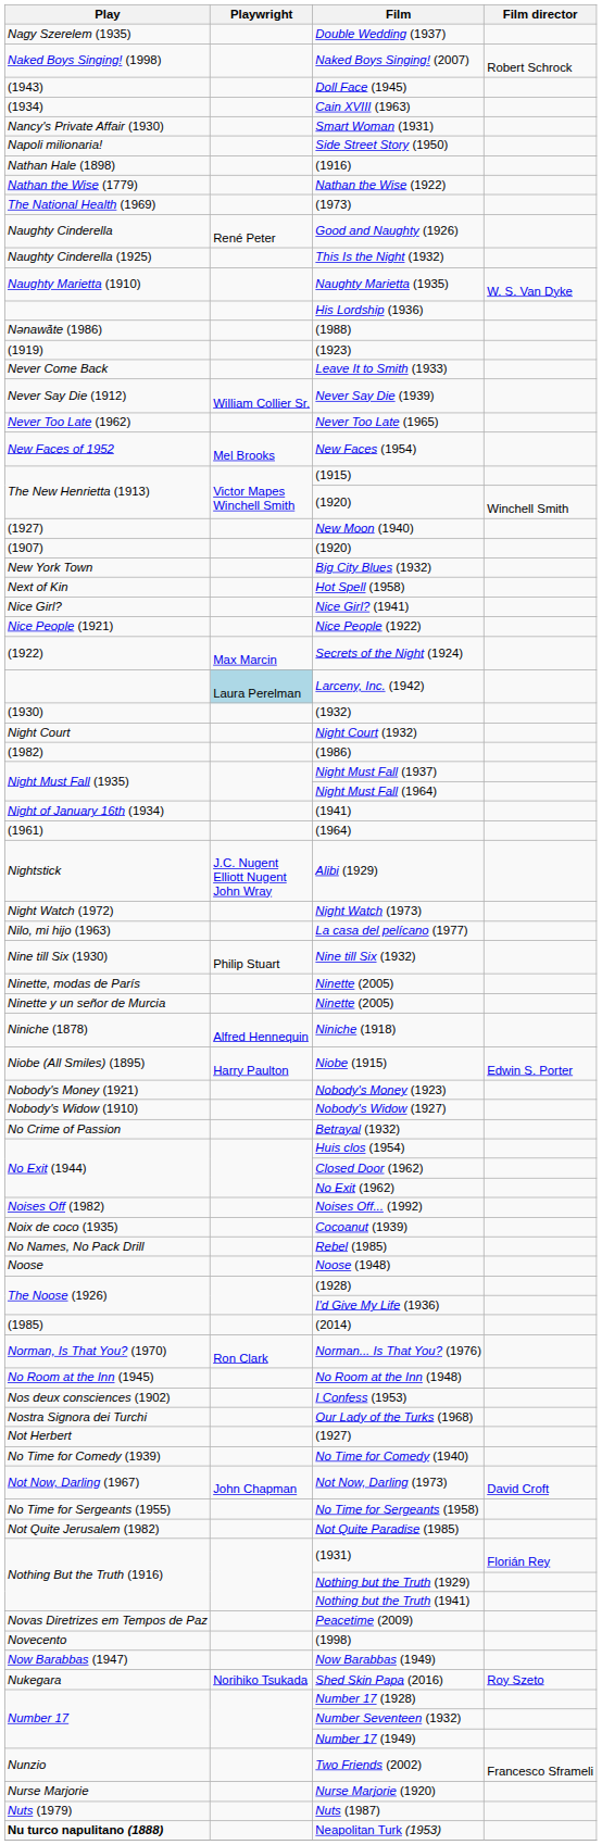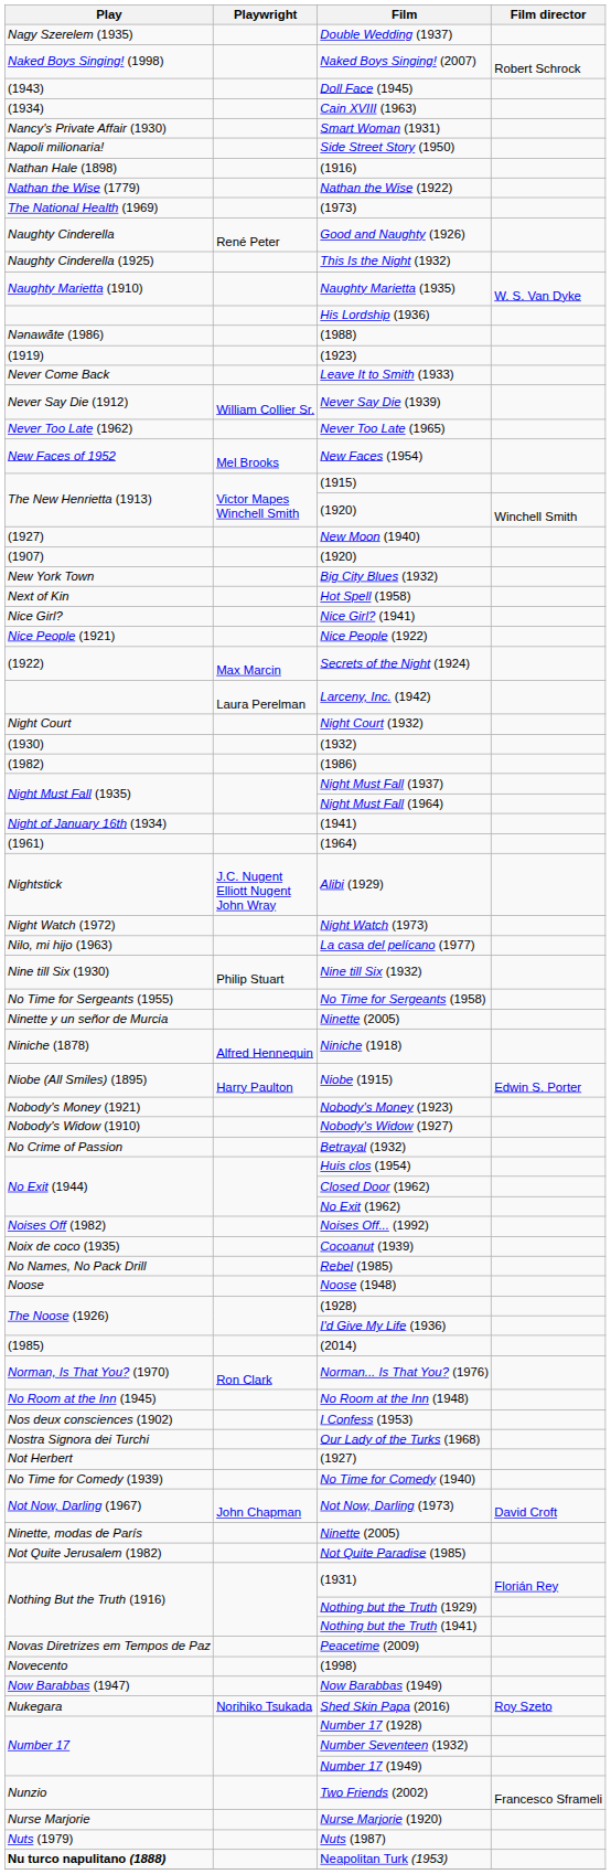 <table class="wikitable plainrowheaders sortable">
 <tr>
 <th width=>Play</th>
 <th width=>Playwright</th>
 <th width=>Film</th>
 <th width=>Film director</th>
 </tr>
 <tr>
 <td><em>Nagy Szerelem</em> (1935)</td>
 <td></td>
 <td><em><a href='#'>Double Wedding</a></em> (1937)</td>
 <td></td>
 </tr>
 <tr>
 <td><em><a href='#'>Naked Boys Singing!</a></em> (1998)</td>
 <td><br></td>
 <td><em><a href='#'>Naked Boys Singing!</a></em> (2007)</td>
 <td><br>Robert Schrock</td>
 </tr>
 <tr>
 <td> (1943)</td>
 <td></td>
 <td><em><a href='#'>Doll Face</a></em> (1945)</td>
 <td></td>
 </tr>
 <tr>
 <td> (1934)</td>
 <td></td>
 <td><em><a href='#'>Cain XVIII</a></em> (1963)</td>
 <td></td>
 </tr>
 <tr>
 <td><em>Nancy's Private Affair</em> (1930)</td>
 <td></td>
 <td><em><a href='#'>Smart Woman</a></em> (1931)</td>
 <td></td>
 </tr>
 <tr>
 <td><em>Napoli milionaria!</em></td>
 <td></td>
 <td><em><a href='#'>Side Street Story</a></em> (1950)</td>
 <td></td>
 </tr>
 <tr>
 <td><em>Nathan Hale</em> (1898)</td>
 <td></td>
 <td> (1916)</td>
 <td></td>
 </tr>
 <tr>
 <td><em><a href='#'>Nathan the Wise</a></em> (1779)</td>
 <td></td>
 <td><em><a href='#'>Nathan the Wise</a></em> (1922)</td>
 <td></td>
 </tr>
 <tr>
 <td><em><a href='#'>The National Health</a></em> (1969)</td>
 <td></td>
 <td> (1973)</td>
 <td></td>
 </tr>
 <tr>
 <td><em>Naughty Cinderella</em></td>
 <td><br>René Peter</td>
 <td><em><a href='#'>Good and Naughty</a></em> (1926)</td>
 <td></td>
 </tr>
 <tr>
 <td><em>Naughty Cinderella</em> (1925)</td>
 <td></td>
 <td><em><a href='#'>This Is the Night</a></em> (1932)</td>
 <td></td>
 </tr>
 <tr>
 <td><em><a href='#'>Naughty Marietta</a></em> (1910)</td>
 <td></td>
 <td><em><a href='#'>Naughty Marietta</a></em> (1935)</td>
 <td><br><a href='#'>W. S. Van Dyke</a></td>
 </tr>
 <tr>
 <td></td>
 <td></td>
 <td><em><a href='#'>His Lordship</a></em> (1936)</td>
 <td></td>
 </tr>
 <tr>
 <td><em>Nənawā́te</em> (1986)</td>
 <td></td>
 <td> (1988)</td>
 <td></td>
 </tr>
 <tr>
 <td> (1919)</td>
 <td></td>
 <td> (1923)</td>
 <td></td>
 </tr>
 <tr>
 <td><em>Never Come Back</em></td>
 <td></td>
 <td><em><a href='#'>Leave It to Smith</a></em> (1933)</td>
 <td></td>
 </tr>
 <tr>
 <td><em>Never Say Die</em> (1912)</td>
 <td><br><a href='#'>William Collier Sr.</a></td>
 <td><em><a href='#'>Never Say Die</a></em> (1939)</td>
 <td></td>
 </tr>
 <tr>
 <td><em><a href='#'>Never Too Late</a></em> (1962)</td>
 <td></td>
 <td><em><a href='#'>Never Too Late</a></em> (1965)</td>
 <td></td>
 </tr>
 <tr>
 <td><em><a href='#'>New Faces of 1952</a></em></td>
 <td><br><a href='#'>Mel Brooks</a></td>
 <td><em><a href='#'>New Faces</a></em> (1954)</td>
 <td></td>
 </tr>
 <tr>
 <td rowspan=2><em>The New Henrietta</em> (1913)</td>
 <td rowspan=2><br><a href='#'>Victor Mapes</a><br><a href='#'>Winchell Smith</a></td>
 <td> (1915)</td>
 <td></td>
 </tr>
 <tr>
 <td> (1920)</td>
 <td><br>Winchell Smith</td>
 </tr>
 <tr>
 <td> (1927)</td>
 <td></td>
 <td><em><a href='#'>New Moon</a></em> (1940)</td>
 <td></td>
 </tr>
 <tr>
 <td> (1907)</td>
 <td></td>
 <td> (1920)</td>
 <td></td>
 </tr>
 <tr>
 <td><em>New York Town</em></td>
 <td></td>
 <td><em><a href='#'>Big City Blues</a></em> (1932)</td>
 <td></td>
 </tr>
 <tr>
 <td><em>Next of Kin</em></td>
 <td></td>
 <td><em><a href='#'>Hot Spell</a></em> (1958)</td>
 <td></td>
 </tr>
 <tr>
 <td><em>Nice Girl?</em></td>
 <td></td>
 <td><em><a href='#'>Nice Girl?</a></em> (1941)</td>
 <td></td>
 </tr>
 <tr>
 <td><em><a href='#'>Nice People</a></em> (1921)</td>
 <td></td>
 <td><em><a href='#'>Nice People</a></em> (1922)</td>
 <td></td>
 </tr>
 <tr>
 <td> (1922)</td>
 <td><br> <a href='#'>Max Marcin</a></td>
 <td><em><a href='#'>Secrets of the Night</a></em> (1924)</td>
 <td></td>
 </tr>
 <tr>
 <td></td>
-<td style="background: lightblue;"><br>Laura Perelman</td>
+<td><br>Laura Perelman</td>
 <td><em><a href='#'>Larceny, Inc.</a></em> (1942)</td>
+<td></td>
+</tr>
+<tr>
+<td><em>Night Court</em></td>
+<td></td>
+<td><em><a href='#'>Night Court</a></em> (1932)</td>
 <td></td>
 </tr>
 <tr>
 <td> (1930)</td>
 <td></td>
 <td> (1932)</td>
-<td></td>
-</tr>
-<tr>
-<td><em>Night Court</em></td>
-<td></td>
-<td><em><a href='#'>Night Court</a></em> (1932)</td>
 <td></td>
 </tr>
 <tr>
 <td>  (1982)</td>
 <td></td>
 <td> (1986)</td>
 <td></td>
 </tr>
 <tr>
 <td rowspan=2><em><a href='#'>Night Must Fall</a></em> (1935)</td>
 <td rowspan=2></td>
 <td><em><a href='#'>Night Must Fall</a></em> (1937)</td>
 <td></td>
 </tr>
 <tr>
 <td><em><a href='#'>Night Must Fall</a></em> (1964)</td>
 <td></td>
 </tr>
 <tr>
 <td><em><a href='#'>Night of January 16th</a></em> (1934)</td>
 <td></td>
 <td> (1941)</td>
 <td></td>
 </tr>
 <tr>
 <td> (1961)</td>
 <td></td>
 <td> (1964)</td>
 <td></td>
 </tr>
 <tr>
 <td><em>Nightstick</em></td>
 <td> <br><a href='#'>J.C. Nugent</a><br><a href='#'>Elliott Nugent</a><br><a href='#'>John Wray</a></td>
 <td><em><a href='#'>Alibi</a></em> (1929)</td>
 <td></td>
 </tr>
 <tr>
 <td><em>Night Watch</em> (1972)</td>
 <td></td>
 <td><em><a href='#'>Night Watch</a></em> (1973)</td>
 <td></td>
 </tr>
 <tr>
 <td><em>Nilo, mi hijo</em> (1963)</td>
 <td></td>
 <td><em><a href='#'>La casa del pelícano</a></em> (1977)</td>
 <td></td>
 </tr>
 <tr>
 <td><em>Nine till Six</em> (1930)</td>
 <td><br> Philip Stuart</td>
 <td><em><a href='#'>Nine till Six</a></em> (1932)</td>
 <td></td>
 </tr>
 <tr>
-<td><em>Ninette, modas de París</em></td>
+<td><em>No Time for Sergeants</em> (1955)</td>
 <td></td>
-<td><em><a href='#'>Ninette</a></em> (2005)</td>
+<td><em><a href='#'>No Time for Sergeants</a></em> (1958)</td>
 <td></td>
 </tr>
 <tr>
 <td><em> Ninette y un señor de Murcia</em></td>
 <td></td>
 <td><em><a href='#'>Ninette</a></em> (2005)</td>
 <td></td>
 </tr>
 <tr>
 <td><em>Niniche</em> (1878)</td>
 <td><br><a href='#'>Alfred Hennequin</a></td>
 <td><em><a href='#'>Niniche</a></em> (1918)</td>
 <td></td>
 </tr>
 <tr>
 <td><em>Niobe (All Smiles)</em> (1895)</td>
 <td><br><a href='#'>Harry Paulton</a></td>
 <td><em><a href='#'>Niobe</a></em> (1915)</td>
 <td><br><a href='#'>Edwin S. Porter</a></td>
 </tr>
 <tr>
 <td><em>Nobody's Money</em> (1921)</td>
 <td></td>
 <td><em><a href='#'>Nobody's Money</a></em> (1923)</td>
 <td></td>
 </tr>
 <tr>
 <td><em>Nobody's Widow</em> (1910)</td>
 <td></td>
 <td><em><a href='#'>Nobody's Widow</a></em> (1927)</td>
 <td></td>
 </tr>
 <tr>
 <td><em>No Crime of Passion</em></td>
 <td></td>
 <td><em><a href='#'>Betrayal</a></em> (1932)</td>
 <td></td>
 </tr>
 <tr>
 <td rowspan=3><em><a href='#'>No Exit</a></em> (1944)</td>
 <td rowspan=3></td>
 <td><em><a href='#'>Huis clos</a></em> (1954)</td>
 <td></td>
 </tr>
 <tr>
 <td><em><a href='#'>Closed Door</a></em> (1962)</td>
 <td></td>
 </tr>
 <tr>
 <td><em><a href='#'>No Exit</a></em> (1962)</td>
 <td></td>
 </tr>
 <tr>
 <td><em><a href='#'>Noises Off</a></em> (1982)</td>
 <td></td>
 <td><em><a href='#'>Noises Off...</a></em> (1992)</td>
 <td></td>
 </tr>
 <tr>
 <td><em>Noix de coco</em> (1935)</td>
 <td></td>
 <td><em><a href='#'>Cocoanut</a></em> (1939)</td>
 <td></td>
 </tr>
 <tr>
 <td><em>No Names, No Pack Drill</em></td>
 <td></td>
 <td><em><a href='#'>Rebel</a></em> (1985)</td>
 <td></td>
 </tr>
 <tr>
 <td><em>Noose</em></td>
 <td></td>
 <td><em><a href='#'>Noose</a></em> (1948)</td>
 <td></td>
 </tr>
 <tr>
 <td rowspan=2><em><a href='#'>The Noose</a></em> (1926)</td>
 <td rowspan=2></td>
 <td> (1928)</td>
 <td></td>
 </tr>
 <tr>
 <td><em><a href='#'>I'd Give My Life</a></em> (1936)</td>
 <td></td>
 </tr>
 <tr>
 <td> (1985)</td>
 <td></td>
 <td> (2014)</td>
 <td></td>
 </tr>
 <tr>
 <td><em><a href='#'>Norman, Is That You?</a></em> (1970)</td>
 <td><br><a href='#'>Ron Clark</a></td>
 <td><em><a href='#'>Norman... Is That You?</a></em> (1976)</td>
 <td></td>
 </tr>
 <tr>
 <td><em><a href='#'>No Room at the Inn</a></em> (1945)</td>
 <td></td>
 <td><em><a href='#'>No Room at the Inn</a></em> (1948)</td>
 <td></td>
 </tr>
 <tr>
 <td><em>Nos deux consciences</em> (1902)</td>
 <td></td>
 <td><em><a href='#'>I Confess</a></em> (1953)</td>
 <td></td>
 </tr>
 <tr>
 <td><em>Nostra Signora dei Turchi</em></td>
 <td></td>
 <td><em><a href='#'>Our Lady of the Turks</a></em> (1968)</td>
 <td></td>
 </tr>
 <tr>
 <td><em>Not Herbert</em></td>
 <td></td>
 <td> (1927)</td>
 <td></td>
 </tr>
 <tr>
 <td><em>No Time for Comedy</em> (1939)</td>
 <td></td>
 <td><em><a href='#'>No Time for Comedy</a></em> (1940)</td>
 <td></td>
 </tr>
 <tr>
 <td><em><a href='#'>Not Now, Darling</a></em> (1967)</td>
 <td><br><a href='#'>John Chapman</a></td>
 <td><em><a href='#'>Not Now, Darling</a></em> (1973)</td>
 <td><br><a href='#'>David Croft</a></td>
 </tr>
 <tr>
-<td><em>No Time for Sergeants</em> (1955)</td>
+<td><em>Ninette, modas de París</em></td>
 <td></td>
-<td><em><a href='#'>No Time for Sergeants</a></em> (1958)</td>
+<td><em><a href='#'>Ninette</a></em> (2005)</td>
 <td></td>
 </tr>
 <tr>
 <td><em>Not Quite Jerusalem</em> (1982)</td>
 <td></td>
 <td><em><a href='#'>Not Quite Paradise</a></em> (1985)</td>
 <td></td>
 </tr>
 <tr>
 <td rowspan=3><em>Nothing But the Truth</em> (1916)</td>
 <td rowspan=3></td>
 <td> (1931)</td>
 <td><br><a href='#'>Florián Rey</a></td>
 </tr>
 <tr>
 <td><em><a href='#'>Nothing but the Truth</a></em> (1929)</td>
 <td></td>
 </tr>
 <tr>
 <td><em><a href='#'>Nothing but the Truth</a></em> (1941)</td>
 <td></td>
 </tr>
 <tr>
 <td><em>Novas Diretrizes em Tempos de Paz</em></td>
 <td></td>
 <td><em><a href='#'>Peacetime</a></em> (2009)</td>
 <td></td>
 </tr>
 <tr>
 <td><em>Novecento</em></td>
 <td></td>
 <td> (1998)</td>
 <td></td>
 </tr>
 <tr>
 <td><em><a href='#'>Now Barabbas</a></em> (1947)</td>
 <td></td>
 <td><em><a href='#'>Now Barabbas</a></em> (1949)</td>
 <td></td>
 </tr>
 <tr>
 <td><em>Nukegara</em></td>
 <td><a href='#'>Norihiko Tsukada</a></td>
 <td><em><a href='#'>Shed Skin Papa</a></em> (2016)</td>
 <td><a href='#'>Roy Szeto</a></td>
 </tr>
 <tr>
 <td rowspan=3><em><a href='#'>Number 17</a></em></td>
 <td rowspan=3></td>
 <td><em><a href='#'>Number 17</a></em> (1928)</td>
 <td></td>
 </tr>
 <tr>
 <td><em><a href='#'>Number Seventeen</a></em> (1932)</td>
 <td></td>
 </tr>
 <tr>
 <td><em><a href='#'>Number 17</a></em> (1949)</td>
 <td></td>
 </tr>
 <tr>
 <td><em>Nunzio</em></td>
 <td></td>
 <td><em><a href='#'>Two Friends</a></em> (2002)</td>
 <td><br>Francesco Sframeli</td>
 </tr>
 <tr>
 <td><em>Nurse Marjorie</em></td>
 <td></td>
 <td><em><a href='#'>Nurse Marjorie</a></em> (1920)</td>
 <td></td>
 </tr>
 <tr>
 <td><em><a href='#'>Nuts</a></em> (1979)</td>
 <td></td>
 <td><em><a href='#'>Nuts</a></em> (1987)</td>
 <td></td>
 </tr>
 <tr>
 <td><strong>Nu turco napulitano<em> (1888)</td>
 <td></td>
 <td></em><a href='#'>Neapolitan Turk</a><em> (1953)</td>
 <td></td>
 </tr>
 <tr>
 </tr>
 </table>
